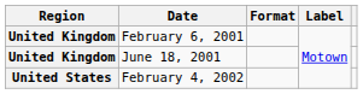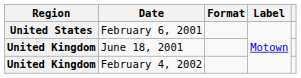 <table class="wikitable plainrowheaders">
 <tr>
 <th scope="col">Region</th>
 <th scope="col">Date</th>
 <th scope="col">Format</th>
 <th scope="col">Label</th>
 <th scope="col"></th>
 </tr>
 <tr>
-<th scope="row">United Kingdom</th>
+<th scope="row">United States</th>
 <td>February 6, 2001</td>
 <td></td>
 <td rowspan="3"><a href='#'>Motown</a></td>
 <td align="center"></td>
 </tr>
 <tr>
 <th scope="row">United Kingdom</th>
 <td>June 18, 2001</td>
 <td></td>
 <td align="center"></td>
 </tr>
 <tr>
-<th scope="row">United States</th>
+<th scope="row">United Kingdom</th>
 <td>February 4, 2002</td>
 <td></td>
 <td align="center"></td>
 </tr>
 </table>
